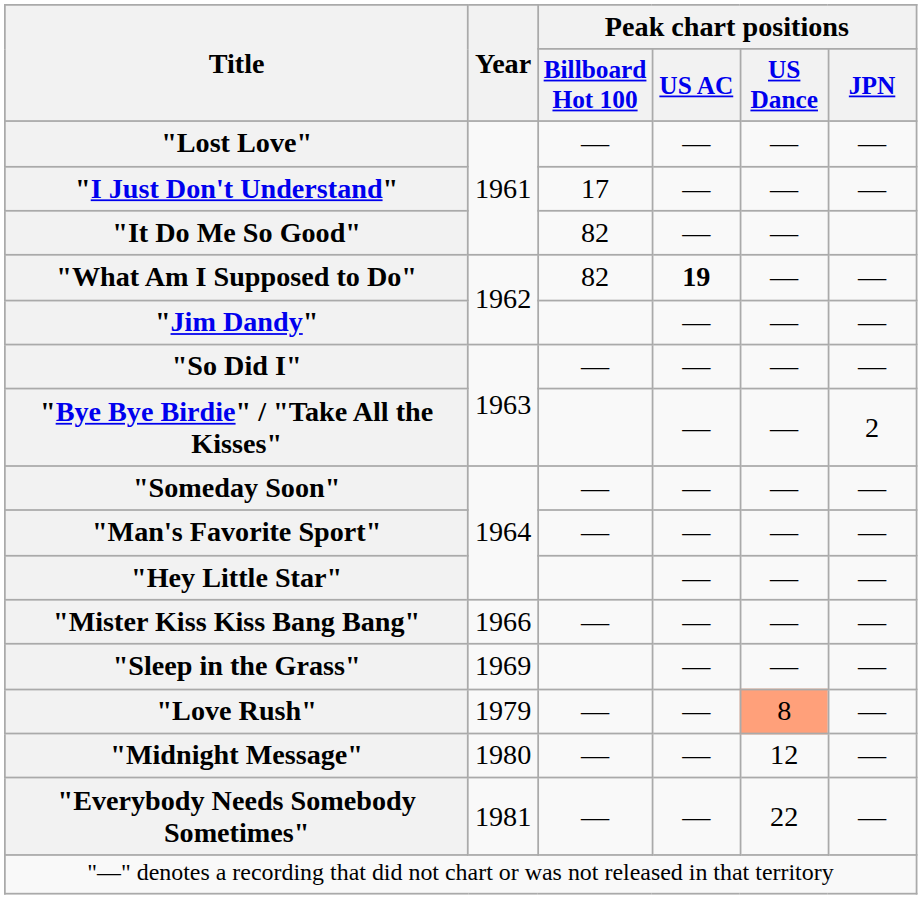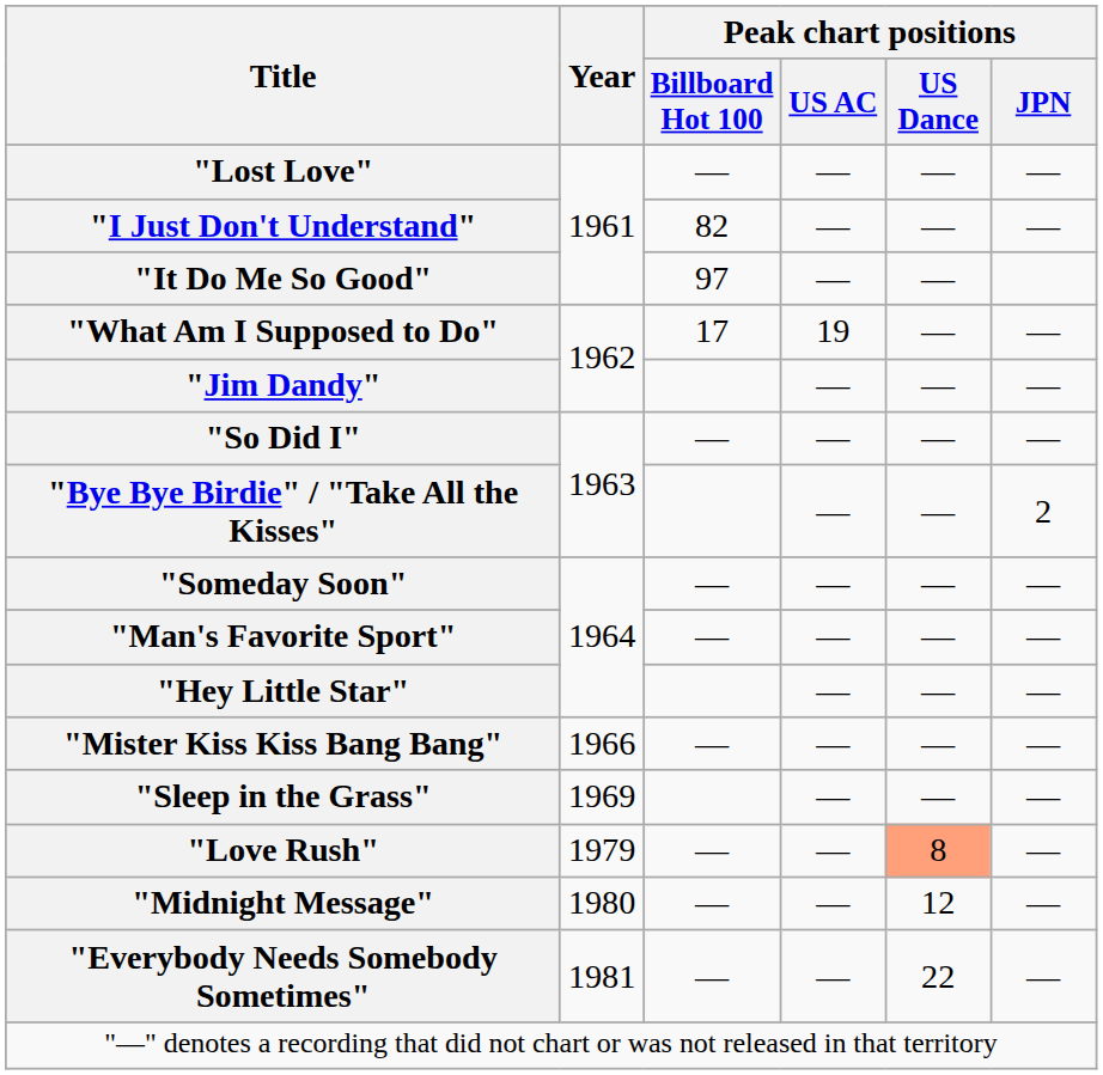 <table class="wikitable plainrowheaders" style="text-align:center;">
 <tr>
 <th scope="col" rowspan="2" style="width:16em;">Title</th>
 <th scope="col" rowspan="2">Year</th>
 <th scope="col" colspan="4">Peak chart positions</th>
 </tr>
 <tr>
 <th scope="col" style="width:3em;font-size:90%;"><a href='#'>Billboard Hot 100</a><br></th>
 <th scope="col" style="width:3em;font-size:90%;"><a href='#'>US AC</a><br></th>
 <th scope="col" style="width:3em;font-size:90%;"><a href='#'>US Dance</a><br></th>
 <th scope="col" style="width:3em;font-size:90%;"><a href='#'>JPN</a><br></th>
 </tr>
 <tr>
 <th scope="row">"Lost Love"</th>
 <td rowspan="3">1961</td>
 <td>—</td>
 <td>—</td>
 <td>—</td>
 <td>—</td>
 </tr>
 <tr>
 <th scope="row">"<a href='#'>I Just Don't Understand</a>"</th>
-<td>17</td>
+<td>82</td>
 <td>—</td>
 <td>—</td>
 <td>—</td>
 </tr>
 <tr>
 <th scope="row">"It Do Me So Good"</th>
-<td>82</td>
+<td>97</td>
 <td>—</td>
 <td>—</td>
 <td —></td>
 </tr>
 <tr>
 <th scope="row">"What Am I Supposed to Do"</th>
 <td rowspan="2">1962</td>
-<td>82</td>
-<td><strong>19</strong></td>
+<td>17</td>
+<td>19</td>
 <td>—</td>
 <td>—</td>
 </tr>
 <tr>
 <th scope="row">"<a href='#'>Jim Dandy</a>"</th>
 <td></td>
 <td>—</td>
 <td>—</td>
 <td>—</td>
 </tr>
 <tr>
 <th scope="row">"So Did I"</th>
 <td rowspan="2">1963</td>
 <td>—</td>
 <td>—</td>
 <td>—</td>
 <td>—</td>
 </tr>
 <tr>
 <th scope="row">"<a href='#'>Bye Bye Birdie</a>" / "Take All the Kisses"</th>
 <td></td>
 <td>—</td>
 <td>—</td>
 <td>2</td>
 </tr>
 <tr>
 <th scope="row">"Someday Soon"</th>
 <td rowspan="3">1964</td>
 <td>—</td>
 <td>—</td>
 <td>—</td>
 <td>—</td>
 </tr>
 <tr>
 <th scope="row">"Man's Favorite Sport"</th>
 <td>—</td>
 <td>—</td>
 <td>—</td>
 <td>—</td>
 </tr>
 <tr>
 <th scope="row">"Hey Little Star"</th>
 <td></td>
 <td>—</td>
 <td>—</td>
 <td>—</td>
 </tr>
 <tr>
 <th scope="row">"Mister Kiss Kiss Bang Bang"</th>
 <td>1966</td>
 <td>—</td>
 <td>—</td>
 <td>—</td>
 <td>—</td>
 </tr>
 <tr>
 <th scope="row">"Sleep in the Grass"</th>
 <td>1969</td>
 <td></td>
 <td>—</td>
 <td>—</td>
 <td>—</td>
 </tr>
 <tr>
 <th scope="row">"Love Rush"</th>
 <td>1979</td>
 <td>—</td>
 <td>—</td>
 <td style="background: lightsalmon;">8</td>
 <td>—</td>
 </tr>
 <tr>
 <th scope="row">"Midnight Message"</th>
 <td>1980</td>
 <td>—</td>
 <td>—</td>
 <td>12</td>
 <td>—</td>
 </tr>
 <tr>
 <th scope="row">"Everybody Needs Somebody Sometimes"</th>
 <td>1981</td>
 <td>—</td>
 <td>—</td>
 <td>22</td>
 <td>—</td>
 </tr>
 <tr>
 <td colspan="7" style="font-size:85%">"—" denotes a recording that did not chart or was not released in that territory</td>
 </tr>
 </table>
